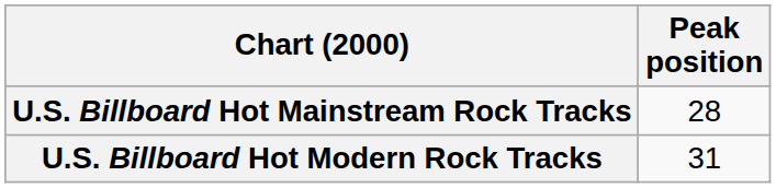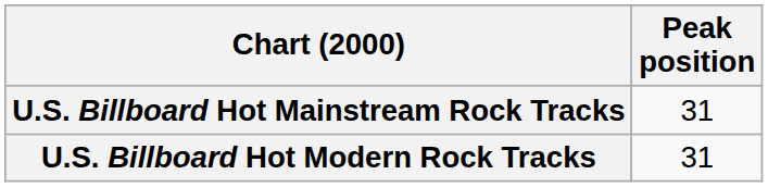 <table class="wikitable sortable plainrowheaders" style="text-align:center;">
 <tr>
 <th scope="col">Chart (2000)</th>
 <th scope="col">Peak<br>position</th>
 </tr>
 <tr>
 <th scope="row">U.S. <em>Billboard</em> Hot Mainstream Rock Tracks</th>
-<td align="center">28</td>
+<td align="center">31</td>
 </tr>
 <tr>
 <th scope="row">U.S. <em>Billboard</em> Hot Modern Rock Tracks</th>
 <td align="center">31</td>
 </tr>
 </table>
